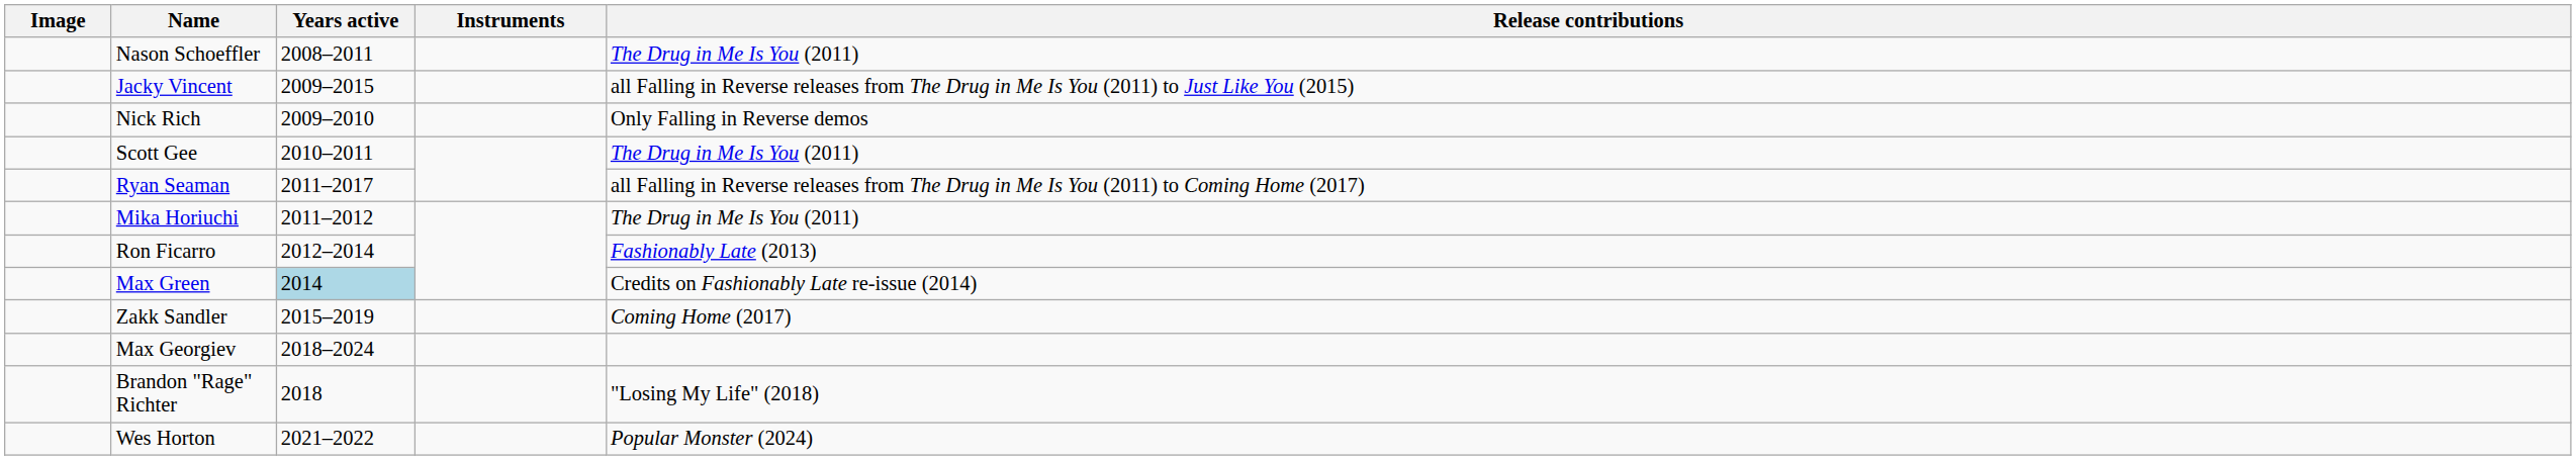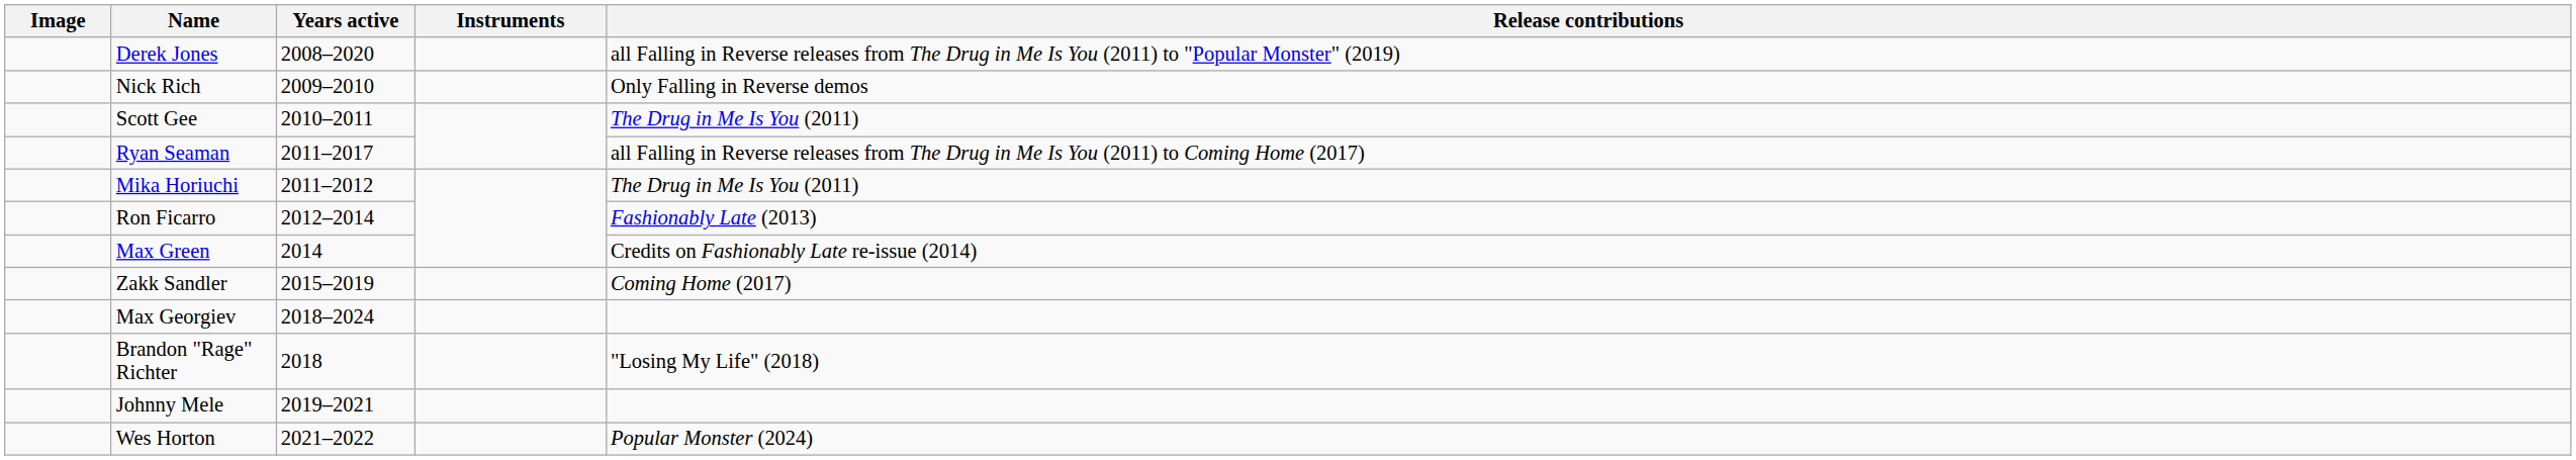 <table class="wikitable" border="1" width=100%>
 <tr>
 <th width="75">Image</th>
 <th width="120">Name</th>
 <th width="100">Years active</th>
 <th width="140">Instruments</th>
 <th>Release contributions</th>
 </tr>
 <tr>
 <td></td>
-<td>Nason Schoeffler</td>
-<td>2008–2011</td>
+<td><a href='#'>Derek Jones</a></td>
+<td>2008–2020 </td>
 <td></td>
-<td><em><a href='#'>The Drug in Me Is You</a></em>  (2011)</td>
-</tr>
-<tr>
-<td></td>
-<td><a href='#'>Jacky Vincent</a></td>
-<td>2009–2015</td>
-<td></td>
-<td>all Falling in Reverse releases from <em>The Drug in Me Is You</em> (2011) to <em><a href='#'>Just Like You</a></em> (2015)</td>
+<td>all Falling in Reverse releases from <em>The Drug in Me Is You</em> (2011) to "<a href='#'>Popular Monster</a>" (2019)</td>
 </tr>
 <tr>
 <td></td>
 <td>Nick Rich</td>
 <td>2009–2010</td>
 <td></td>
 <td>Only Falling in Reverse demos</td>
 </tr>
 <tr>
 <td></td>
 <td>Scott Gee</td>
 <td>2010–2011</td>
 <td rowspan="2"></td>
 <td><em><a href='#'>The Drug in Me Is You</a></em>  (2011)</td>
 </tr>
 <tr>
 <td></td>
 <td><a href='#'>Ryan Seaman</a></td>
 <td>2011–2017</td>
 <td>all Falling in Reverse releases from <em>The Drug in Me Is You</em> (2011) to <em>Coming Home</em> (2017)</td>
 </tr>
 <tr>
 <td></td>
 <td><a href='#'>Mika Horiuchi</a></td>
 <td>2011–2012</td>
 <td rowspan="3"></td>
 <td><em>The Drug in Me Is You</em> (2011)</td>
 </tr>
 <tr>
 <td></td>
 <td>Ron Ficarro</td>
 <td>2012–2014</td>
 <td><em><a href='#'>Fashionably Late</a></em> (2013)</td>
 </tr>
 <tr>
 <td></td>
 <td><a href='#'>Max Green</a></td>
-<td style="background: lightblue;">2014</td>
+<td>2014</td>
 <td>Credits on <em>Fashionably Late</em> re-issue (2014)</td>
 </tr>
 <tr>
 <td></td>
 <td>Zakk Sandler</td>
 <td>2015–2019</td>
 <td></td>
 <td><em>Coming Home</em> (2017)</td>
 </tr>
 <tr>
 <td></td>
 <td>Max Georgiev</td>
 <td>2018–2024</td>
 <td></td>
 <td></td>
 </tr>
 <tr>
 <td></td>
 <td>Brandon "Rage" Richter</td>
 <td>2018</td>
 <td></td>
 <td>"Losing My Life" (2018)</td>
 </tr>
 <tr>
 <td></td>
+<td>Johnny Mele</td>
+<td>2019–2021</td>
+<td></td>
+<td></td>
+</tr>
+<tr>
+<td></td>
 <td>Wes Horton</td>
 <td>2021–2022</td>
 <td></td>
 <td><em>Popular Monster</em> (2024)</td>
 </tr>
 </table>
